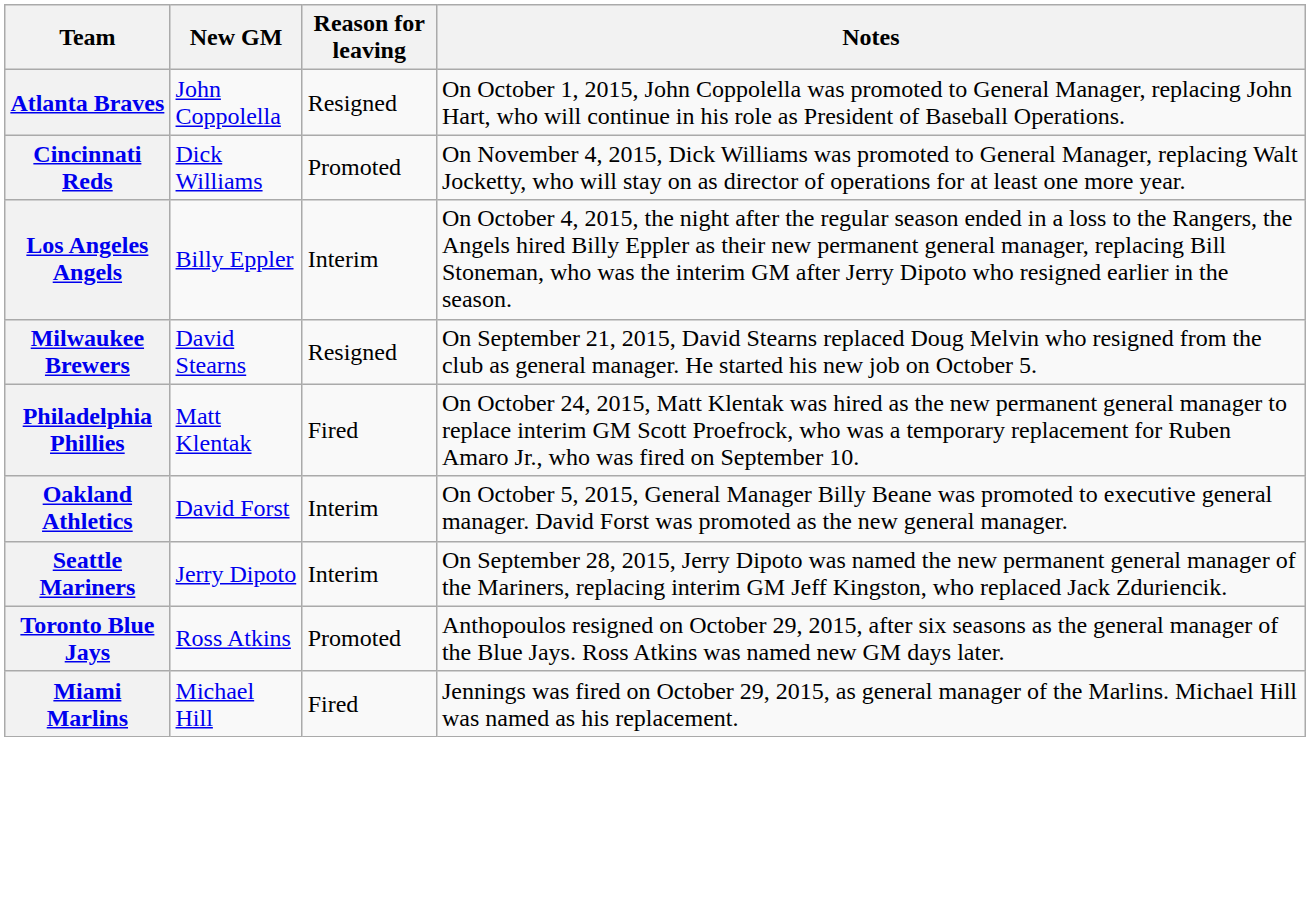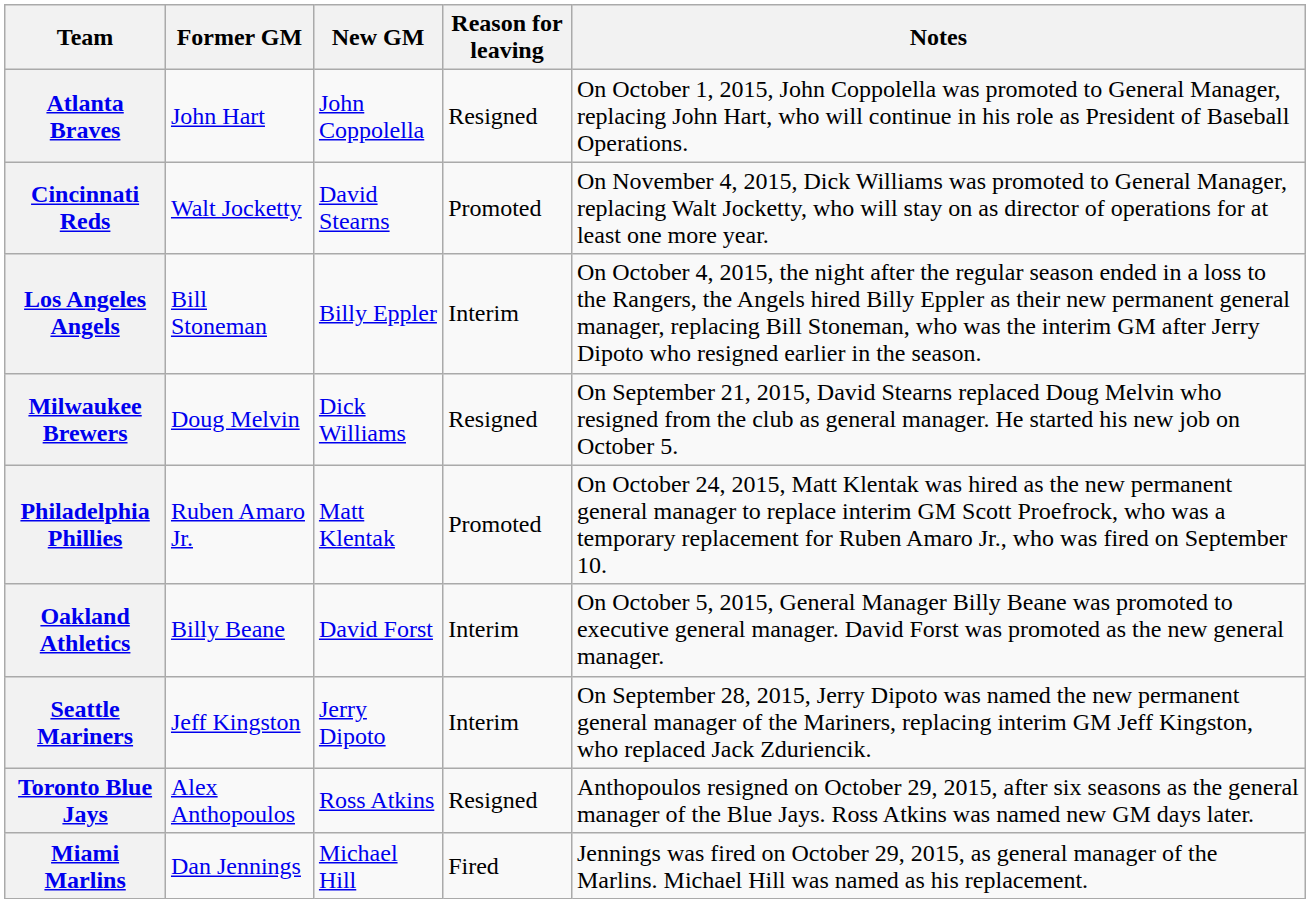 <table class="wikitable plainrowheaders">
 <tr>
 <th>Team</th>
+<th>Former GM</th>
 <th>New GM</th>
 <th>Reason for leaving</th>
 <th>Notes</th>
 </tr>
 <tr>
 <th scope="row"><a href='#'>Atlanta Braves</a></th>
+<td><a href='#'>John Hart</a></td>
 <td><a href='#'>John Coppolella</a></td>
 <td>Resigned</td>
 <td>On October 1, 2015, John Coppolella was promoted to General Manager, replacing John Hart, who will continue in his role as President of Baseball Operations.</td>
 </tr>
 <tr>
 <th scope="row"><a href='#'>Cincinnati Reds</a></th>
-<td><a href='#'>Dick Williams</a></td>
+<td><a href='#'>Walt Jocketty</a></td>
+<td><a href='#'>David Stearns</a></td>
 <td>Promoted</td>
 <td>On November 4, 2015, Dick Williams was promoted to General Manager, replacing Walt Jocketty, who will stay on as director of operations for at least one more year.</td>
 </tr>
 <tr>
 <th scope="row"><a href='#'>Los Angeles Angels</a></th>
+<td><a href='#'>Bill Stoneman</a></td>
 <td><a href='#'>Billy Eppler</a></td>
 <td>Interim</td>
 <td>On October 4, 2015, the night after the regular season ended in a loss to the Rangers, the Angels hired Billy Eppler as their new permanent general manager, replacing Bill Stoneman, who was the interim GM after Jerry Dipoto who resigned earlier in the season.</td>
 </tr>
 <tr>
 <th scope="row"><a href='#'>Milwaukee Brewers</a></th>
-<td><a href='#'>David Stearns</a></td>
+<td><a href='#'>Doug Melvin</a></td>
+<td><a href='#'>Dick Williams</a></td>
 <td>Resigned</td>
 <td>On September 21, 2015, David Stearns replaced Doug Melvin who resigned from the club as general manager. He started his new job on October 5.</td>
 </tr>
 <tr>
 <th scope="row"><a href='#'>Philadelphia Phillies</a></th>
+<td><a href='#'>Ruben Amaro Jr.</a></td>
 <td><a href='#'>Matt Klentak</a></td>
-<td>Fired</td>
+<td>Promoted</td>
 <td>On October 24, 2015, Matt Klentak was hired as the new permanent general manager to replace interim GM Scott Proefrock, who was a temporary replacement for Ruben Amaro Jr., who was fired on September 10.</td>
 </tr>
 <tr>
 <th scope="row"><a href='#'>Oakland Athletics</a></th>
+<td><a href='#'>Billy Beane</a></td>
 <td><a href='#'>David Forst</a></td>
 <td>Interim</td>
 <td>On October 5, 2015, General Manager Billy Beane was promoted to executive general manager. David Forst was promoted as the new general manager.</td>
 </tr>
 <tr>
 <th scope="row"><a href='#'>Seattle Mariners</a></th>
+<td><a href='#'>Jeff Kingston</a></td>
 <td><a href='#'>Jerry Dipoto</a></td>
 <td>Interim</td>
 <td>On September 28, 2015, Jerry Dipoto was named the new permanent general manager of the Mariners, replacing interim GM Jeff Kingston, who replaced Jack Zduriencik.</td>
 </tr>
 <tr>
 <th scope="row"><a href='#'>Toronto Blue Jays</a></th>
+<td><a href='#'>Alex Anthopoulos</a></td>
 <td><a href='#'>Ross Atkins</a></td>
-<td>Promoted</td>
+<td>Resigned</td>
 <td>Anthopoulos resigned on October 29, 2015, after six seasons as the general manager of the Blue Jays. Ross Atkins was named new GM days later.</td>
 </tr>
 <tr>
 <th scope="row"><a href='#'>Miami Marlins</a></th>
+<td><a href='#'>Dan Jennings</a></td>
 <td><a href='#'>Michael Hill</a></td>
 <td>Fired</td>
 <td>Jennings was fired on October 29, 2015, as general manager of the Marlins. Michael Hill was named as his replacement.</td>
 </tr>
 </table>
